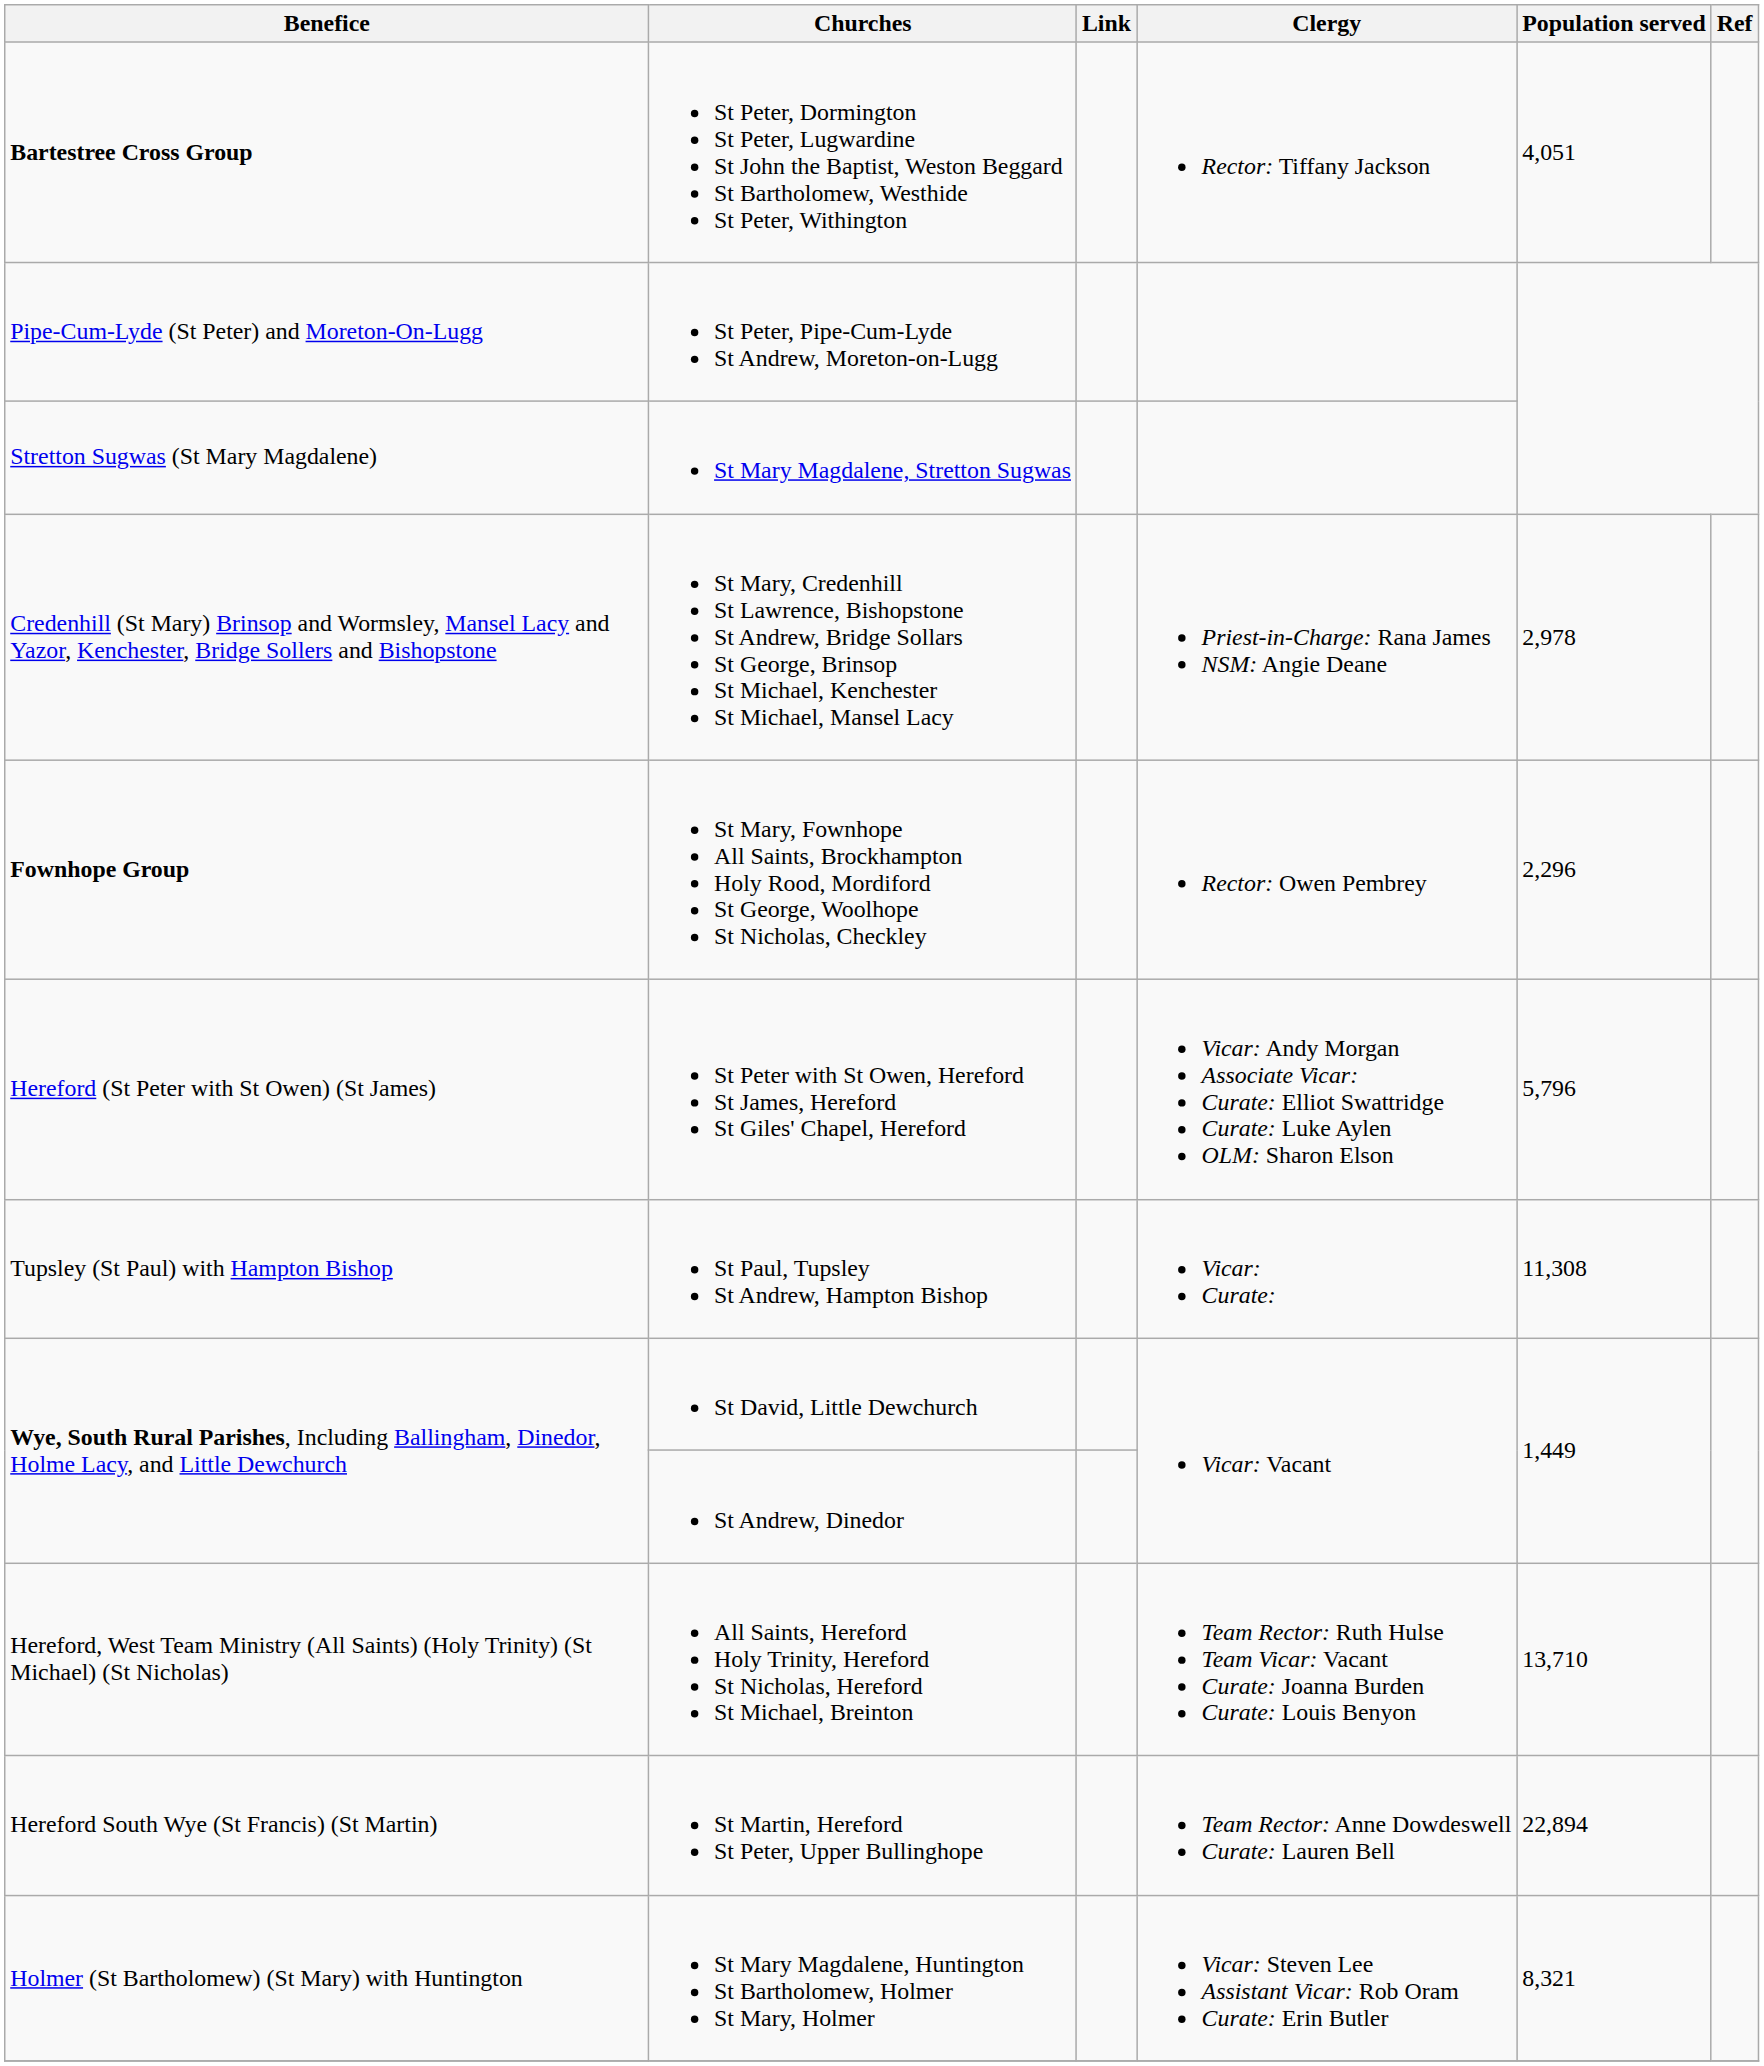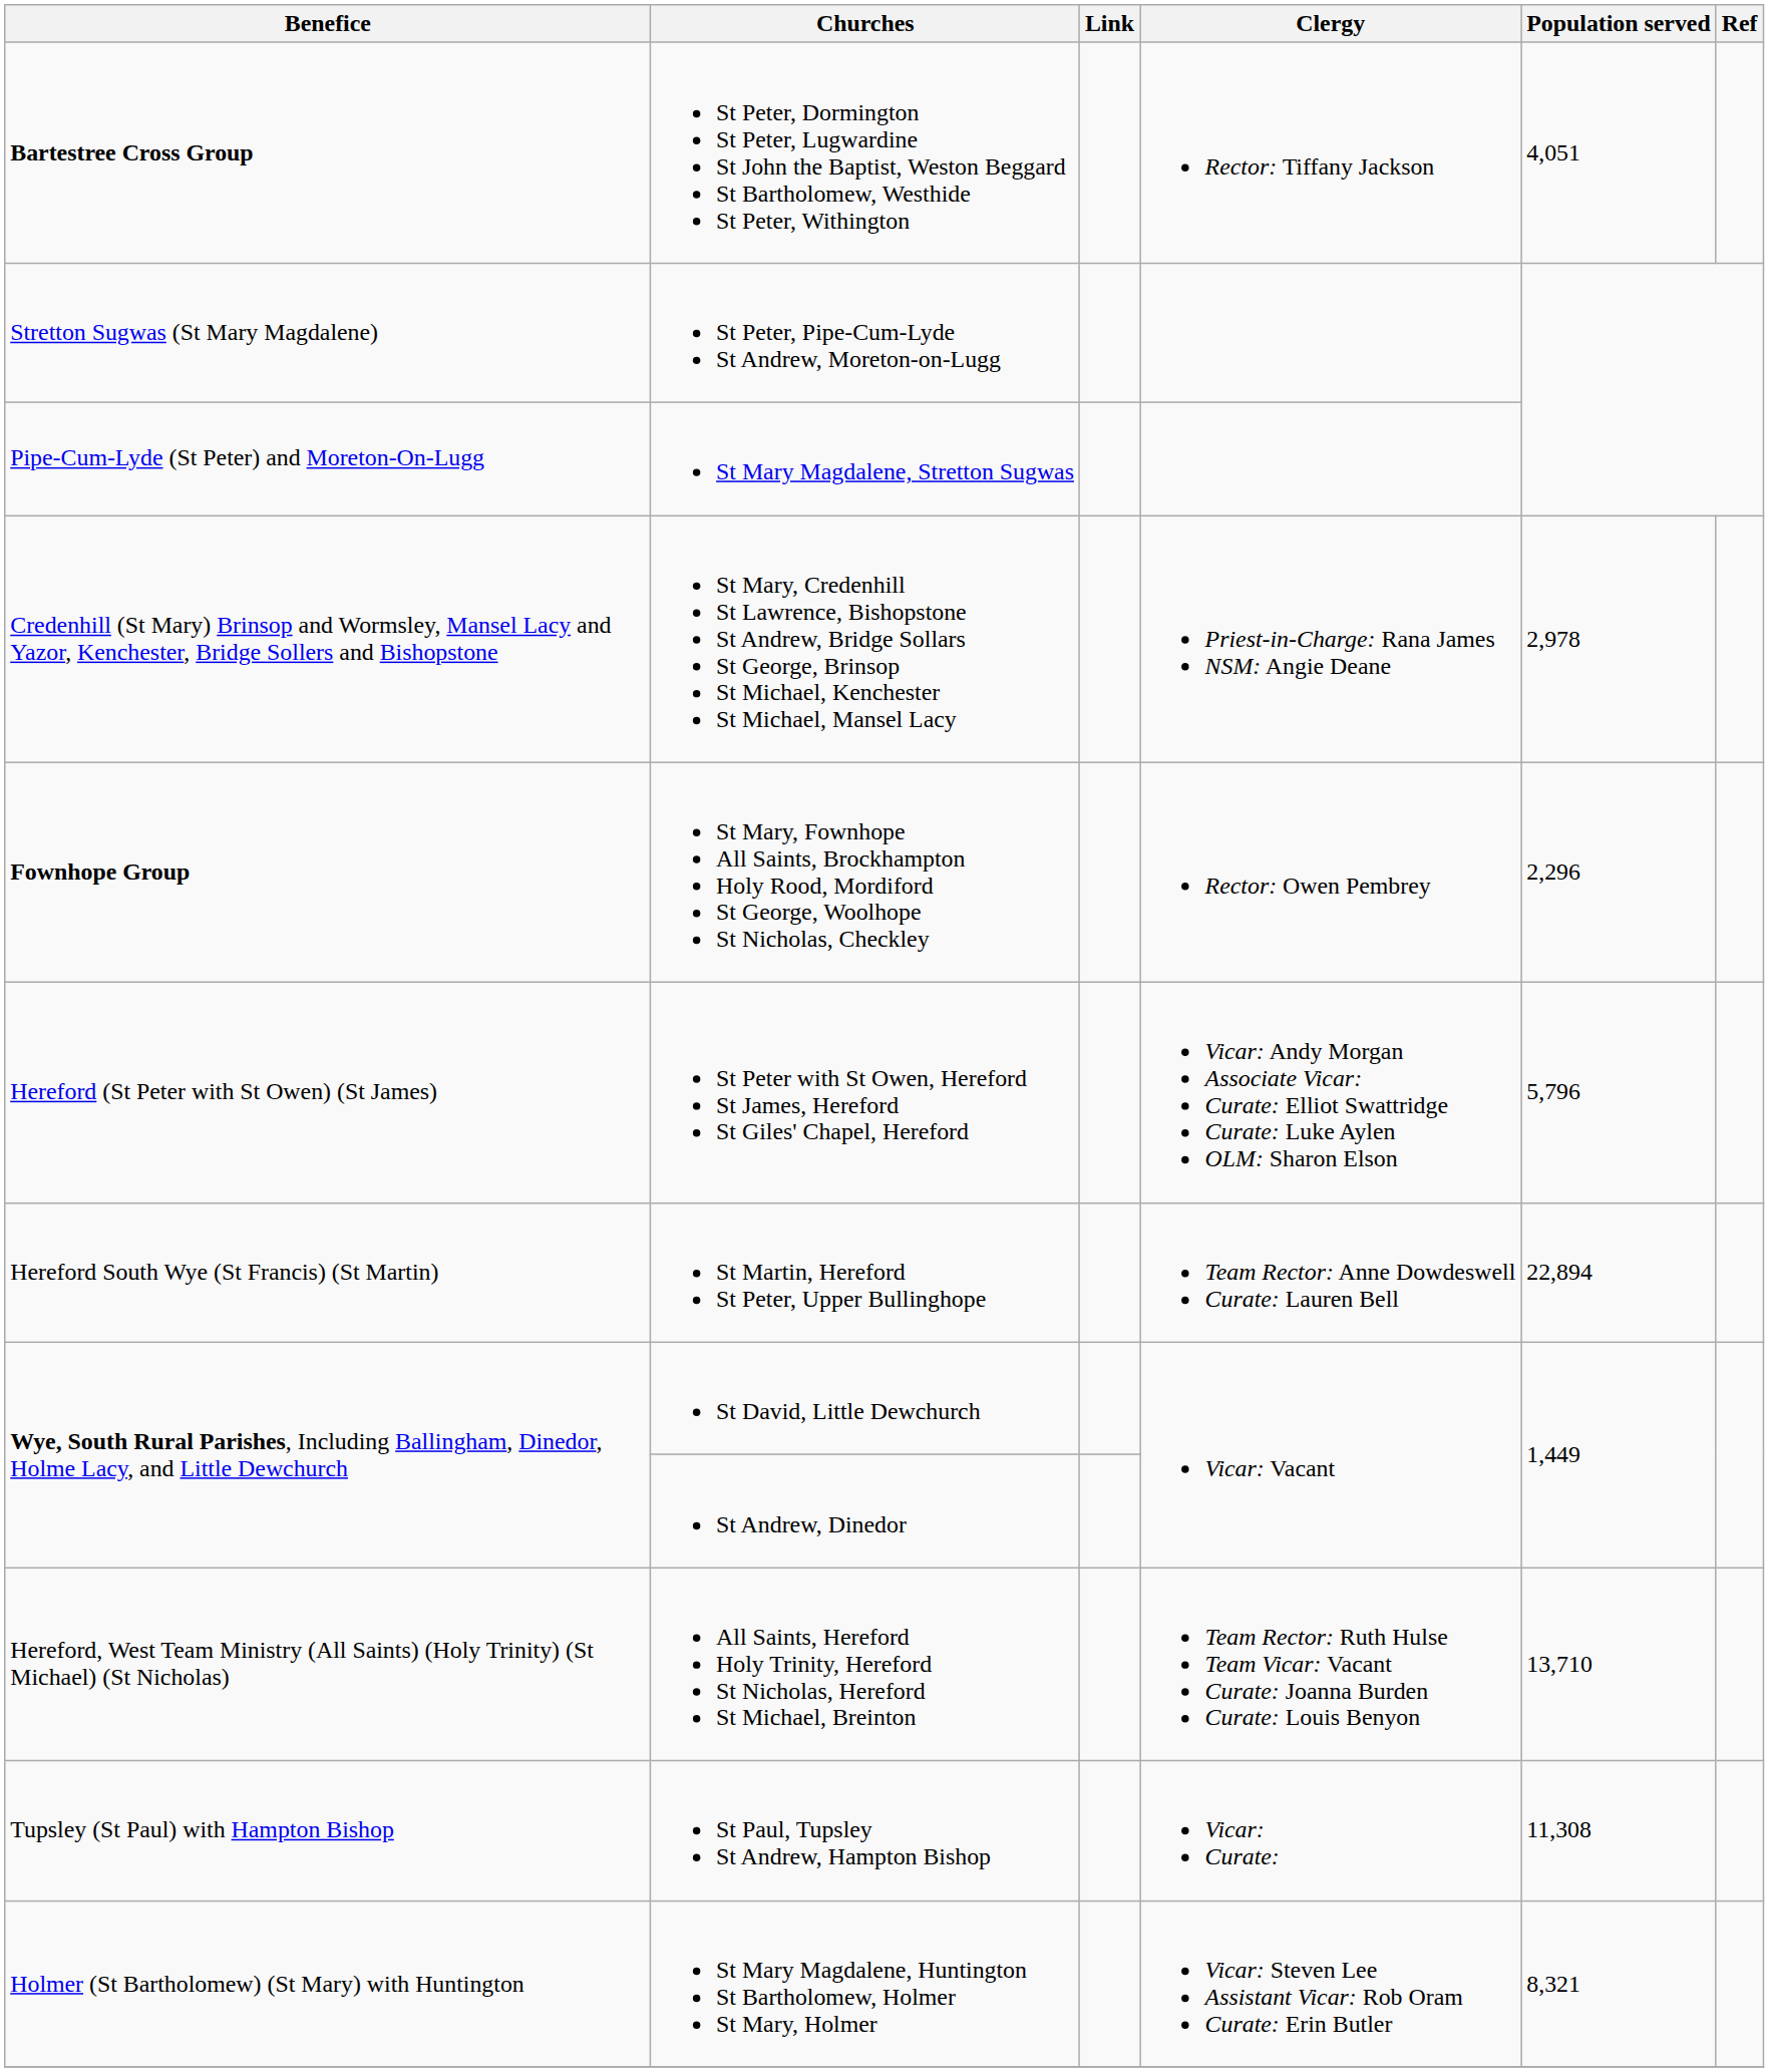 <table class="wikitable">
 <tr>
 <th width="425">Benefice</th>
 <th>Churches</th>
 <th>Link</th>
 <th>Clergy</th>
 <th>Population served</th>
 <th>Ref</th>
 </tr>
 <tr>
 <td><strong>Bartestree Cross Group</strong></td>
 <td><br><ul><li>St Peter, Dormington</li><li>St Peter, Lugwardine</li><li>St John the Baptist, Weston Beggard</li><li>St Bartholomew, Westhide</li><li>St Peter, Withington</li></ul></td>
 <td></td>
 <td><br><ul><li><em>Rector:</em> Tiffany Jackson</li></ul></td>
 <td>4,051</td>
 <td></td>
 </tr>
 <tr>
-<td><a href='#'>Pipe-Cum-Lyde</a> (St Peter) and <a href='#'>Moreton-On-Lugg</a></td>
+<td><a href='#'>Stretton Sugwas</a> (St Mary Magdalene)</td>
 <td><br><ul><li>St Peter, Pipe-Cum-Lyde</li><li>St Andrew, Moreton-on-Lugg</li></ul></td>
 <td></td>
 <td></td>
 </tr>
 <tr>
-<td><a href='#'>Stretton Sugwas</a> (St Mary Magdalene)</td>
+<td><a href='#'>Pipe-Cum-Lyde</a> (St Peter) and <a href='#'>Moreton-On-Lugg</a></td>
 <td><br><ul><li><a href='#'>St Mary Magdalene, Stretton Sugwas</a></li></ul></td>
 <td></td>
 <td></td>
 </tr>
 <tr>
 <td><a href='#'>Credenhill</a> (St Mary) <a href='#'>Brinsop</a> and Wormsley, <a href='#'>Mansel Lacy</a> and <a href='#'>Yazor</a>, <a href='#'>Kenchester</a>, <a href='#'>Bridge Sollers</a> and <a href='#'>Bishopstone</a></td>
 <td><br><ul><li>St Mary, Credenhill</li><li>St Lawrence, Bishopstone</li><li>St Andrew, Bridge Sollars</li><li>St George, Brinsop</li><li>St Michael, Kenchester</li><li>St Michael, Mansel Lacy</li></ul></td>
 <td></td>
 <td><br><ul><li><em>Priest-in-Charge:</em> Rana James</li><li><em>NSM:</em> Angie Deane</li></ul></td>
 <td>2,978</td>
 <td></td>
 </tr>
 <tr>
 <td><strong>Fownhope Group</strong></td>
 <td><br><ul><li>St Mary, Fownhope</li><li>All Saints, Brockhampton</li><li>Holy Rood, Mordiford</li><li>St George, Woolhope</li><li>St Nicholas, Checkley</li></ul></td>
 <td></td>
 <td><br><ul><li><em>Rector:</em> Owen Pembrey</li></ul></td>
 <td>2,296</td>
 <td></td>
 </tr>
 <tr>
 <td><a href='#'>Hereford</a> (St Peter with St Owen) (St James)</td>
 <td><br><ul><li>St Peter with St Owen, Hereford</li><li>St James, Hereford</li><li>St Giles' Chapel, Hereford</li></ul></td>
 <td></td>
 <td><br><ul><li><em>Vicar:</em> Andy Morgan</li><li><em>Associate Vicar:</em></li><li><em>Curate:</em> Elliot Swattridge</li><li><em>Curate:</em> Luke Aylen</li><li><em>OLM:</em> Sharon Elson</li></ul></td>
 <td>5,796</td>
 <td></td>
 </tr>
 <tr>
-<td>Tupsley (St Paul) with <a href='#'>Hampton Bishop</a></td>
-<td><br><ul><li>St Paul, Tupsley</li><li>St Andrew, Hampton Bishop</li></ul></td>
+<td>Hereford South Wye (St Francis) (St Martin)</td>
+<td><br><ul><li>St Martin, Hereford</li><li>St Peter, Upper Bullinghope</li></ul></td>
 <td></td>
-<td><br><ul><li><em>Vicar:</em></li><li><em>Curate:</em></li></ul></td>
-<td>11,308</td>
+<td><br><ul><li><em>Team Rector:</em> Anne Dowdeswell</li><li><em>Curate:</em> Lauren Bell</li></ul></td>
+<td>22,894</td>
 <td></td>
 </tr>
 <tr>
 <td rowspan="2"><strong>Wye, South Rural Parishes</strong>, Including <a href='#'>Ballingham</a>, <a href='#'>Dinedor</a>, <a href='#'>Holme Lacy</a>, and <a href='#'>Little Dewchurch</a></td>
 <td><br><ul><li>St David, Little Dewchurch</li></ul></td>
 <td></td>
 <td rowspan="2"><br><ul><li><em>Vicar:</em> Vacant</li></ul></td>
 <td rowspan="2">1,449</td>
 <td rowspan="2"></td>
 </tr>
 <tr>
 <td><br><ul><li>St Andrew, Dinedor</li></ul></td>
 <td></td>
 </tr>
 <tr>
 <td>Hereford, West Team Ministry (All Saints) (Holy Trinity) (St Michael) (St Nicholas)</td>
 <td><br><ul><li>All Saints, Hereford</li><li>Holy Trinity, Hereford</li><li>St Nicholas, Hereford</li><li>St Michael, Breinton</li></ul></td>
 <td></td>
 <td><br><ul><li><em>Team Rector:</em> Ruth Hulse</li><li><em>Team Vicar:</em> Vacant</li><li><em>Curate:</em> Joanna Burden</li><li><em>Curate:</em> Louis Benyon</li></ul></td>
 <td>13,710</td>
 <td></td>
 </tr>
 <tr>
-<td>Hereford South Wye (St Francis) (St Martin)</td>
-<td><br><ul><li>St Martin, Hereford</li><li>St Peter, Upper Bullinghope</li></ul></td>
+<td>Tupsley (St Paul) with <a href='#'>Hampton Bishop</a></td>
+<td><br><ul><li>St Paul, Tupsley</li><li>St Andrew, Hampton Bishop</li></ul></td>
 <td></td>
-<td><br><ul><li><em>Team Rector:</em> Anne Dowdeswell</li><li><em>Curate:</em> Lauren Bell</li></ul></td>
-<td>22,894</td>
+<td><br><ul><li><em>Vicar:</em></li><li><em>Curate:</em></li></ul></td>
+<td>11,308</td>
 <td></td>
 </tr>
 <tr>
 <td><a href='#'>Holmer</a> (St Bartholomew) (St Mary) with Huntington</td>
 <td><br><ul><li>St Mary Magdalene, Huntington</li><li>St Bartholomew, Holmer</li><li>St Mary, Holmer</li></ul></td>
 <td></td>
 <td><br><ul><li><em>Vicar:</em> Steven Lee</li><li><em>Assistant Vicar:</em> Rob Oram</li><li><em>Curate:</em> Erin Butler</li></ul></td>
 <td>8,321</td>
 <td></td>
 </tr>
 <tr>
 </tr>
 </table>
